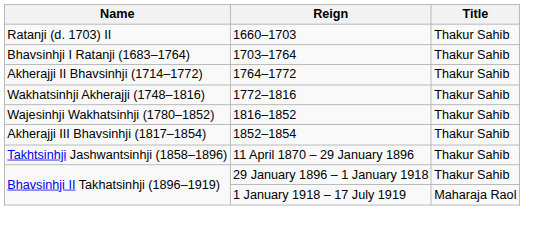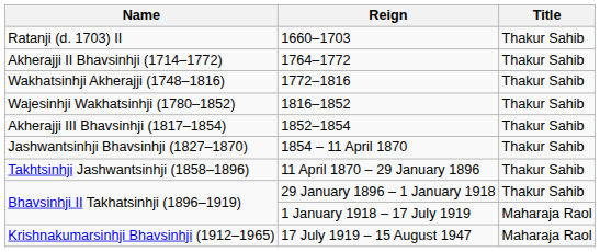 <table class="wikitable">
 <tr>
 <th scope="col">Name</th>
 <th scope="col">Reign</th>
 <th scope="col">Title</th>
 </tr>
 <tr>
 <td>Ratanji (d. 1703) II</td>
 <td>1660–1703</td>
-<td>Thakur Sahib</td>
-</tr>
-<tr>
-<td>Bhavsinhji I Ratanji (1683–1764)</td>
-<td>1703–1764</td>
 <td>Thakur Sahib</td>
 </tr>
 <tr>
 <td>Akherajji II Bhavsinhji (1714–1772)</td>
 <td>1764–1772</td>
 <td>Thakur Sahib</td>
 </tr>
 <tr>
 <td>Wakhatsinhji Akherajji (1748–1816)</td>
 <td>1772–1816</td>
 <td>Thakur Sahib</td>
 </tr>
 <tr>
 <td>Wajesinhji Wakhatsinhji (1780–1852)</td>
 <td>1816–1852</td>
 <td>Thakur Sahib</td>
 </tr>
 <tr>
 <td>Akherajji III Bhavsinhji (1817–1854)</td>
 <td>1852–1854</td>
 <td>Thakur Sahib</td>
 </tr>
 <tr>
+<td>Jashwantsinhji Bhavsinhji (1827–1870)</td>
+<td>1854 – 11 April 1870</td>
+<td>Thakur Sahib</td>
+</tr>
+<tr>
 <td><a href='#'>Takhtsinhji</a> Jashwantsinhji (1858–1896)</td>
 <td>11 April 1870 – 29 January 1896</td>
 <td>Thakur Sahib</td>
 </tr>
 <tr>
 <td rowspan="2"><a href='#'>Bhavsinhji II</a> Takhatsinhji (1896–1919)</td>
 <td>29 January 1896 – 1 January 1918</td>
 <td>Thakur Sahib</td>
 </tr>
 <tr>
 <td>1 January 1918 – 17 July 1919</td>
 <td>Maharaja Raol</td>
 </tr>
+<tr>
+<td><a href='#'>Krishnakumarsinhji Bhavsinhji</a> (1912–1965)</td>
+<td>17 July 1919 – 15 August 1947</td>
+<td>Maharaja Raol</td>
+</tr>
 </table>
